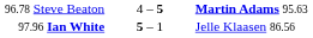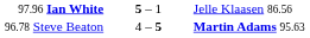 <table style="text-align:center">
 <tr>
 <th width=223></th>
 <th width=100></th>
 <th width=223></th>
 </tr>
 <tr>
+<td align=right><small><span>97.96</span></small> <strong><a href='#'>Ian White</a></strong> </td>
+<td><strong>5</strong> – 1</td>
+<td align=left> <a href='#'>Jelle Klaasen</a> <small><span>86.56</span></small></td>
+</tr>
+<tr>
 <td align=right><small><span>96.78</span></small> <a href='#'>Steve Beaton</a> </td>
 <td>4 – <strong>5</strong></td>
 <td align=left> <strong><a href='#'>Martin Adams</a></strong> <small><span>95.63</span></small></td>
 </tr>
-<tr>
-<td align=right><small><span>97.96</span></small> <strong><a href='#'>Ian White</a></strong> </td>
-<td><strong>5</strong> – 1</td>
-<td align=left> <a href='#'>Jelle Klaasen</a> <small><span>86.56</span></small></td>
-</tr>
 </table>
